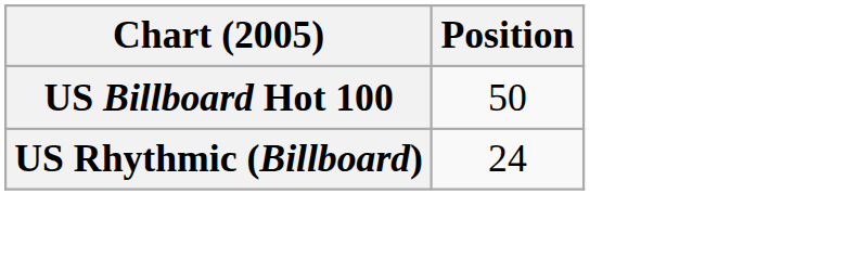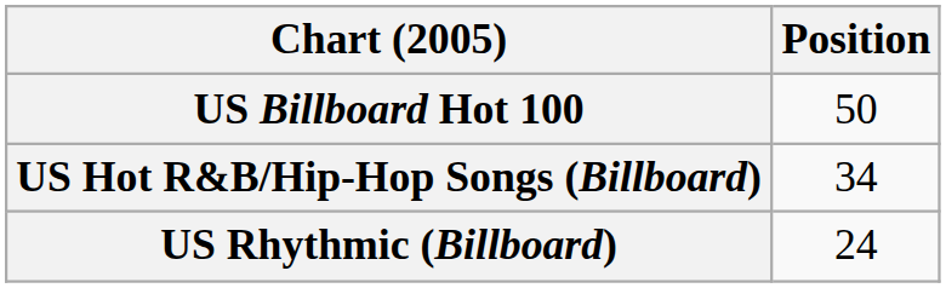 <table class="wikitable sortable plainrowheaders" style="text-align:center">
 <tr>
 <th scope="col">Chart (2005)</th>
 <th scope="col">Position</th>
 </tr>
 <tr>
 <th scope="row">US <em>Billboard</em> Hot 100</th>
 <td>50</td>
 </tr>
 <tr>
+<th scope="row">US Hot R&B/Hip-Hop Songs (<em>Billboard</em>)</th>
+<td>34</td>
+</tr>
+<tr>
 <th scope="row">US Rhythmic (<em>Billboard</em>)</th>
 <td>24</td>
 </tr>
 </table>
